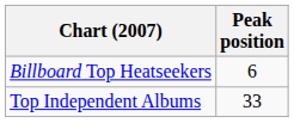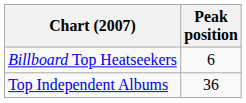 <table class="wikitable sortable plainrowheaders">
 <tr>
 <th scope="col">Chart (2007)</th>
 <th scope="col">Peak<br>position</th>
 </tr>
 <tr>
 <td><a href='#'><em>Billboard</em> Top Heatseekers</a></td>
 <td style="text-align:center;">6</td>
 </tr>
 <tr>
 <td><a href='#'>Top Independent Albums</a></td>
-<td style="text-align:center;">33</td>
+<td style="text-align:center;">36</td>
 </tr>
 </table>
